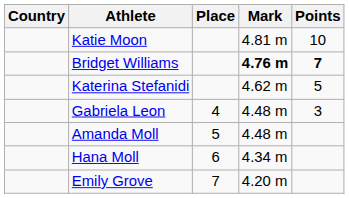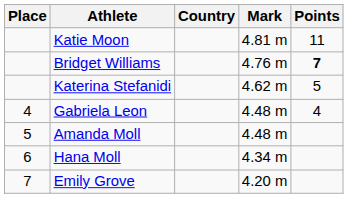 <table class="wikitable">
 <tr>
+<th>Place</th>
+<th>Athlete</th>
 <th>Country</th>
-<th>Athlete</th>
-<th>Place</th>
 <th>Mark</th>
 <th>Points</th>
 </tr>
 <tr>
+<td align=center></td>
+<td><a href='#'>Katie Moon</a></td>
 <td></td>
-<td><a href='#'>Katie Moon</a></td>
-<td align=center></td>
 <td>4.81 m</td>
-<td align=center>10</td>
+<td align=center>11</td>
 </tr>
 <tr>
+<td align=center></td>
+<td><a href='#'>Bridget Williams</a></td>
 <td></td>
-<td><a href='#'>Bridget Williams</a></td>
-<td align=center></td>
-<td><strong>4.76 m</strong></td>
+<td>4.76 m</td>
 <td align=center><strong>7</strong></td>
 </tr>
 <tr>
+<td align=center></td>
+<td><a href='#'>Katerina Stefanidi</a></td>
 <td></td>
-<td><a href='#'>Katerina Stefanidi</a></td>
-<td align=center></td>
 <td>4.62 m</td>
 <td align=center>5</td>
 </tr>
 <tr>
+<td align=center>4</td>
+<td><a href='#'>Gabriela Leon</a></td>
 <td></td>
-<td><a href='#'>Gabriela Leon</a></td>
+<td>4.48 m</td>
 <td align=center>4</td>
-<td>4.48 m</td>
-<td align=center>3</td>
 </tr>
 <tr>
+<td align=center>5</td>
+<td><a href='#'>Amanda Moll</a></td>
 <td></td>
-<td><a href='#'>Amanda Moll</a></td>
-<td align=center>5</td>
 <td>4.48 m</td>
 <td align=center></td>
 </tr>
 <tr>
+<td align=center>6</td>
+<td><a href='#'>Hana Moll</a></td>
 <td></td>
-<td><a href='#'>Hana Moll</a></td>
-<td align=center>6</td>
 <td>4.34 m</td>
 <td align=center></td>
 </tr>
 <tr>
+<td align=center>7</td>
+<td><a href='#'>Emily Grove</a></td>
 <td></td>
-<td><a href='#'>Emily Grove</a></td>
-<td align=center>7</td>
 <td>4.20 m</td>
 <td align=center></td>
 </tr>
 </table>
